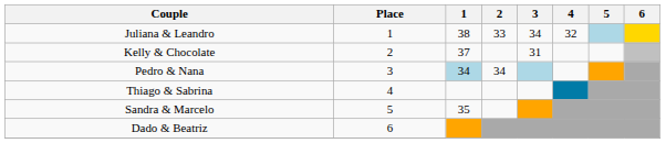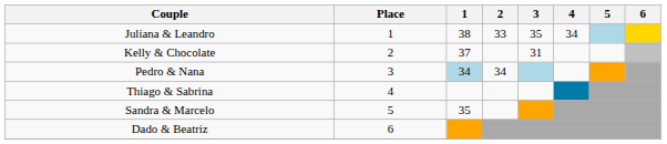 <table class="wikitable sortable"  style="margin:auto; text-align:center; white-space:nowrap; width:55%;">
 <tr>
 <th>Couple</th>
 <th>Place</th>
 <th width=040>1</th>
 <th width=040>2</th>
 <th width=040>3</th>
 <th width=040>4</th>
 <th width=040>5</th>
 <th width=040>6</th>
 </tr>
 <tr>
 <td>Juliana & Leandro</td>
 <td>1</td>
 <td>38</td>
 <td>33</td>
+<td>35</td>
 <td>34</td>
-<td>32</td>
 <td bgcolor="ADD8E6"></td>
 <td bgcolor="FFD700"></td>
 </tr>
 <tr>
 <td>Kelly & Chocolate</td>
 <td>2</td>
 <td>37</td>
 <td></td>
 <td>31</td>
 <td></td>
 <td><em></em></td>
 <td bgcolor="C0C0C0"><em></em></td>
 </tr>
 <tr>
 <td>Pedro & Nana</td>
 <td>3</td>
 <td bgcolor="ADD8E6">34</td>
 <td>34</td>
 <td bgcolor="ADD8E6"><em></em></td>
 <td><em></em></td>
 <td bgcolor="FFA500"></td>
 <td bgcolor="A9A9A9" colspan=1></td>
 </tr>
 <tr>
 <td>Thiago & Sabrina</td>
 <td>4</td>
 <td></td>
 <td></td>
 <td></td>
 <td bgcolor="007BA7"></td>
 <td bgcolor="A9A9A9" colspan=2></td>
 </tr>
 <tr>
 <td>Sandra & Marcelo</td>
 <td>5</td>
 <td>35</td>
 <td><em></em></td>
 <td bgcolor="FFA500"><em></em></td>
 <td bgcolor="A9A9A9" colspan=3></td>
 </tr>
 <tr>
 <td>Dado & Beatriz</td>
 <td>6</td>
 <td bgcolor="FFA500"><em></em></td>
 <td bgcolor="A9A9A9" colspan=5></td>
 </tr>
 <tr>
 </tr>
 </table>
